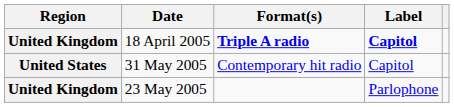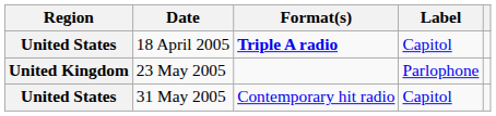 <table class="wikitable plainrowheaders">
 <tr>
 <th scope="col">Region</th>
 <th scope="col">Date</th>
 <th scope="col">Format(s)</th>
 <th scope="col">Label</th>
 <th scope="col"></th>
 </tr>
 <tr>
-<th scope="row">United Kingdom</th>
+<th scope="row">United States</th>
 <td>18 April 2005</td>
 <td><strong><a href='#'>Triple A radio</a></strong></td>
-<td><strong><a href='#'>Capitol</a></strong></td>
-<td align="center"></td>
-</tr>
-<tr>
-<th scope="row">United States</th>
-<td>31 May 2005</td>
-<td><a href='#'>Contemporary hit radio</a></td>
 <td><a href='#'>Capitol</a></td>
 <td align="center"></td>
 </tr>
 <tr>
 <th scope="row">United Kingdom</th>
 <td>23 May 2005</td>
 <td></td>
 <td align="center"><a href='#'>Parlophone</a></td>
 <td align="center"></td>
 </tr>
+<tr>
+<th scope="row">United States</th>
+<td>31 May 2005</td>
+<td><a href='#'>Contemporary hit radio</a></td>
+<td><a href='#'>Capitol</a></td>
+<td align="center"></td>
+</tr>
 </table>
